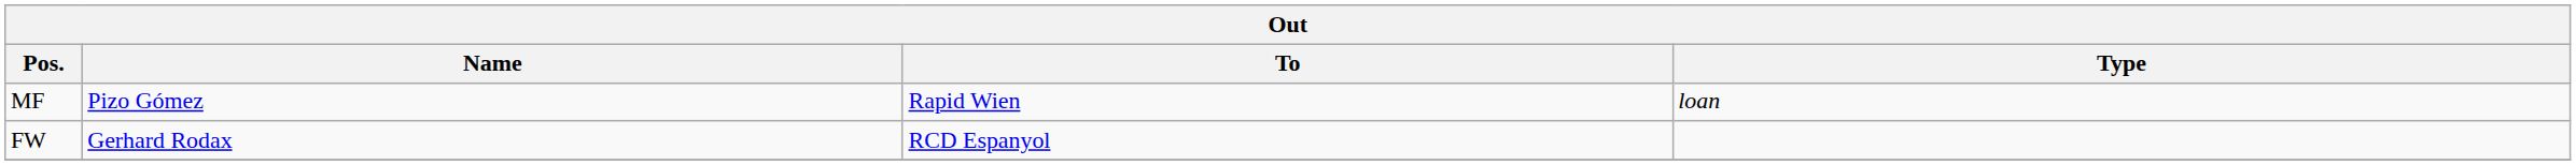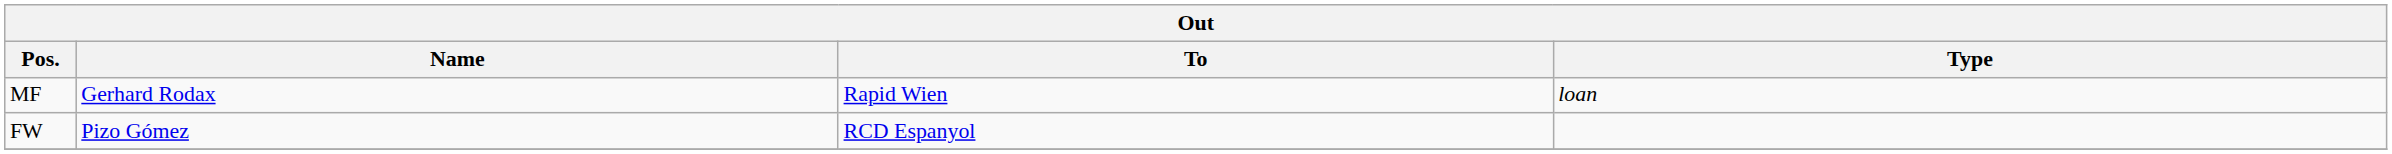 <table class="wikitable" style="font-size:90%;width:99%;">
 <tr>
 <th colspan="4">Out</th>
 </tr>
 <tr>
 <th width=3%>Pos.</th>
 <th width=32%>Name</th>
 <th width=30%>To</th>
 <th width=35%>Type</th>
 </tr>
 <tr>
 <td>MF</td>
-<td><a href='#'>Pizo Gómez</a></td>
+<td><a href='#'>Gerhard Rodax</a></td>
 <td><a href='#'>Rapid Wien</a></td>
 <td><em>loan</em></td>
 </tr>
 <tr>
 <td>FW</td>
-<td><a href='#'>Gerhard Rodax</a></td>
+<td><a href='#'>Pizo Gómez</a></td>
 <td><a href='#'>RCD Espanyol</a></td>
 <td></td>
 </tr>
 <tr>
 </tr>
 </table>
